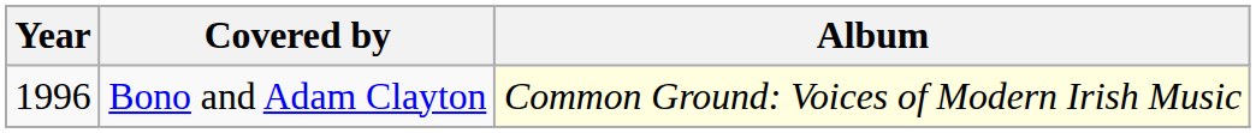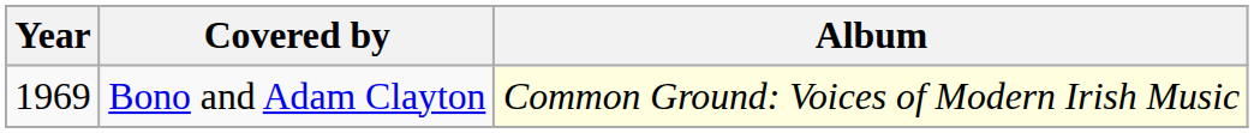 <table class="wikitable">
 <tr>
 <th>Year</th>
 <th>Covered by</th>
 <th>Album</th>
 </tr>
 <tr>
-<td>1996</td>
+<td>1969</td>
 <td><a href='#'>Bono</a> and <a href='#'>Adam Clayton</a></td>
 <td style="background: lightyellow;"><em>Common Ground: Voices of Modern Irish Music</em></td>
 </tr>
 </table>
